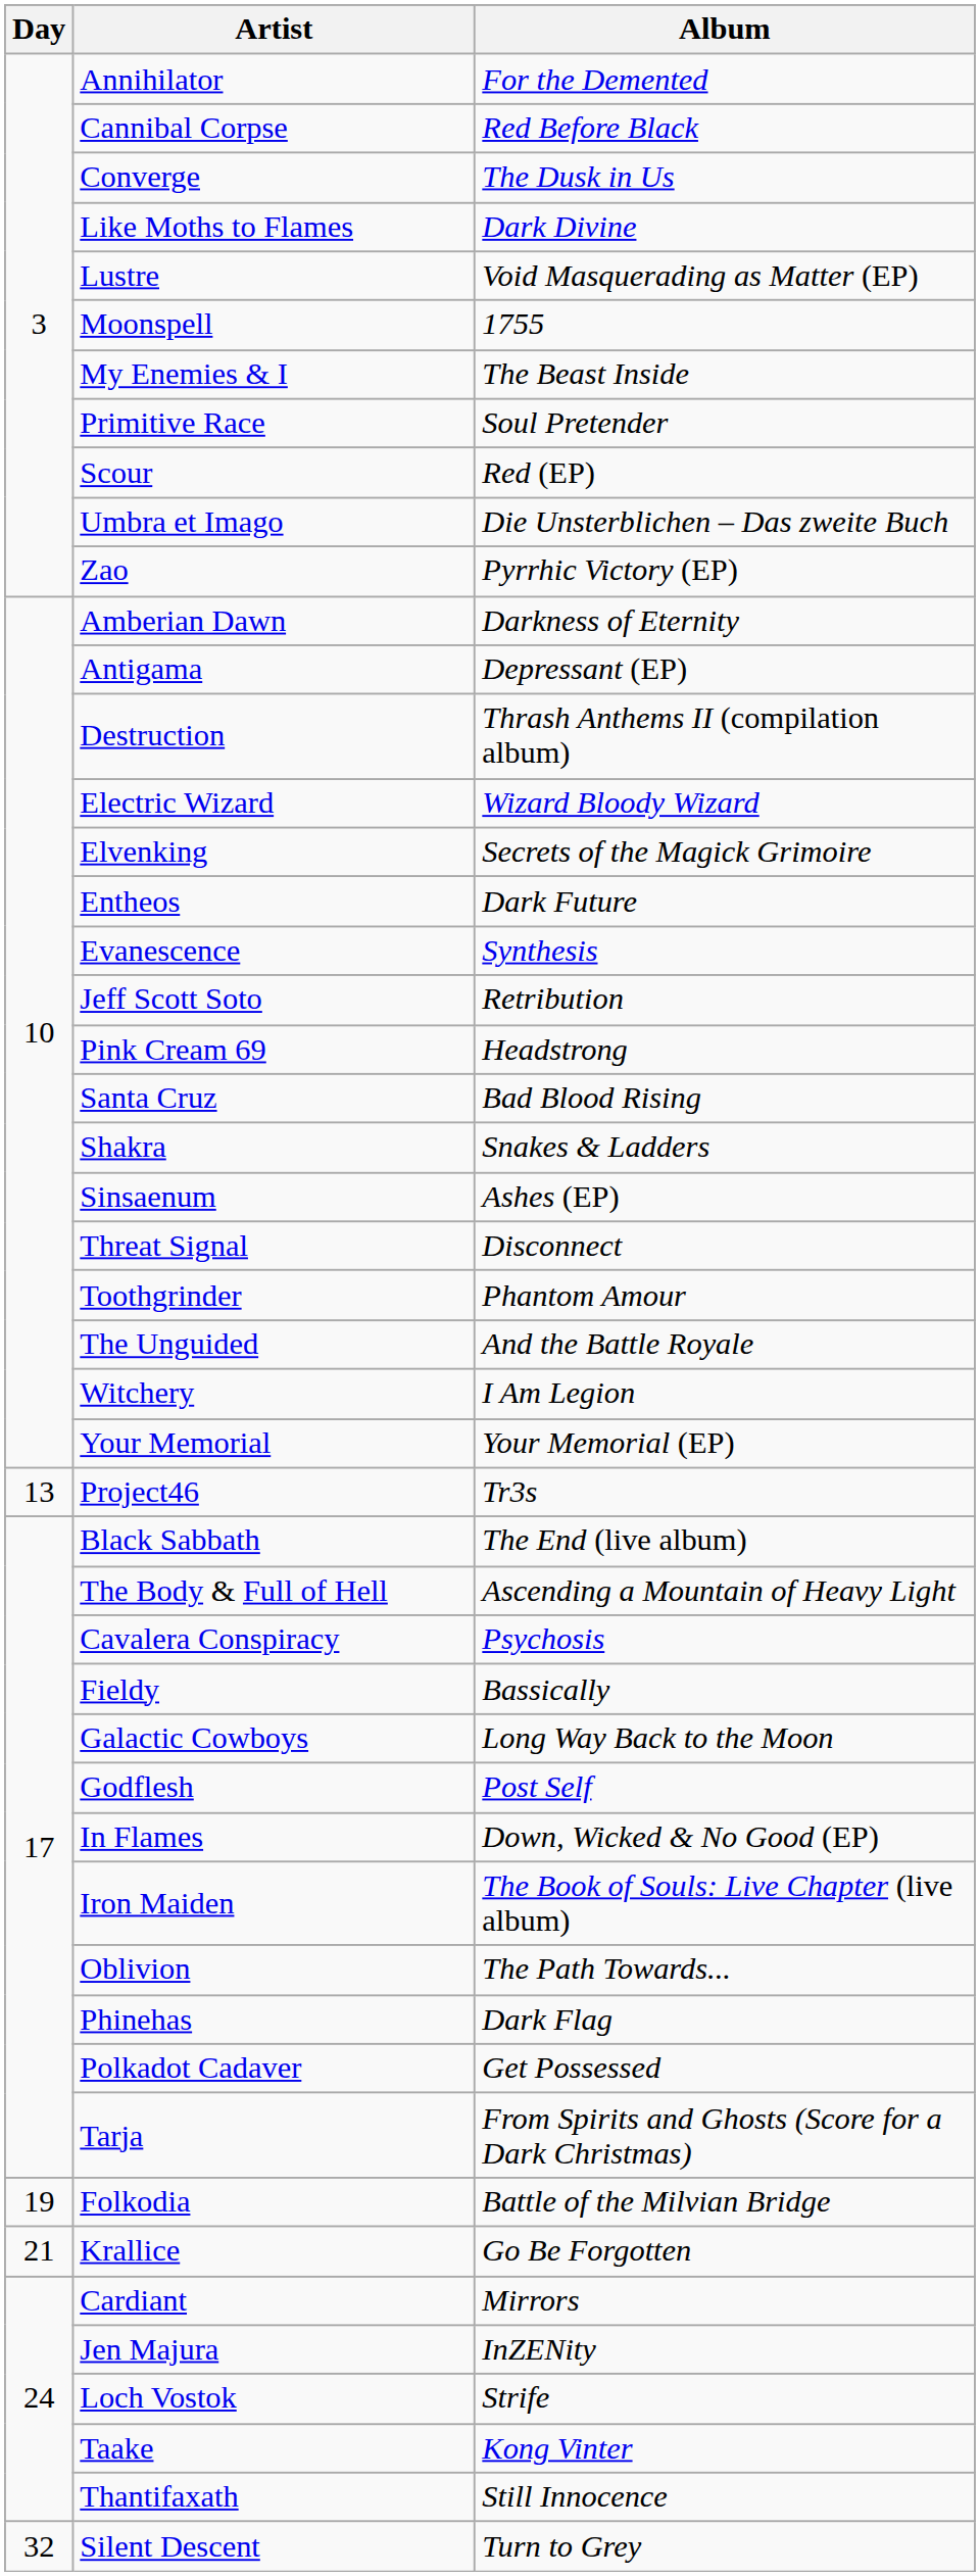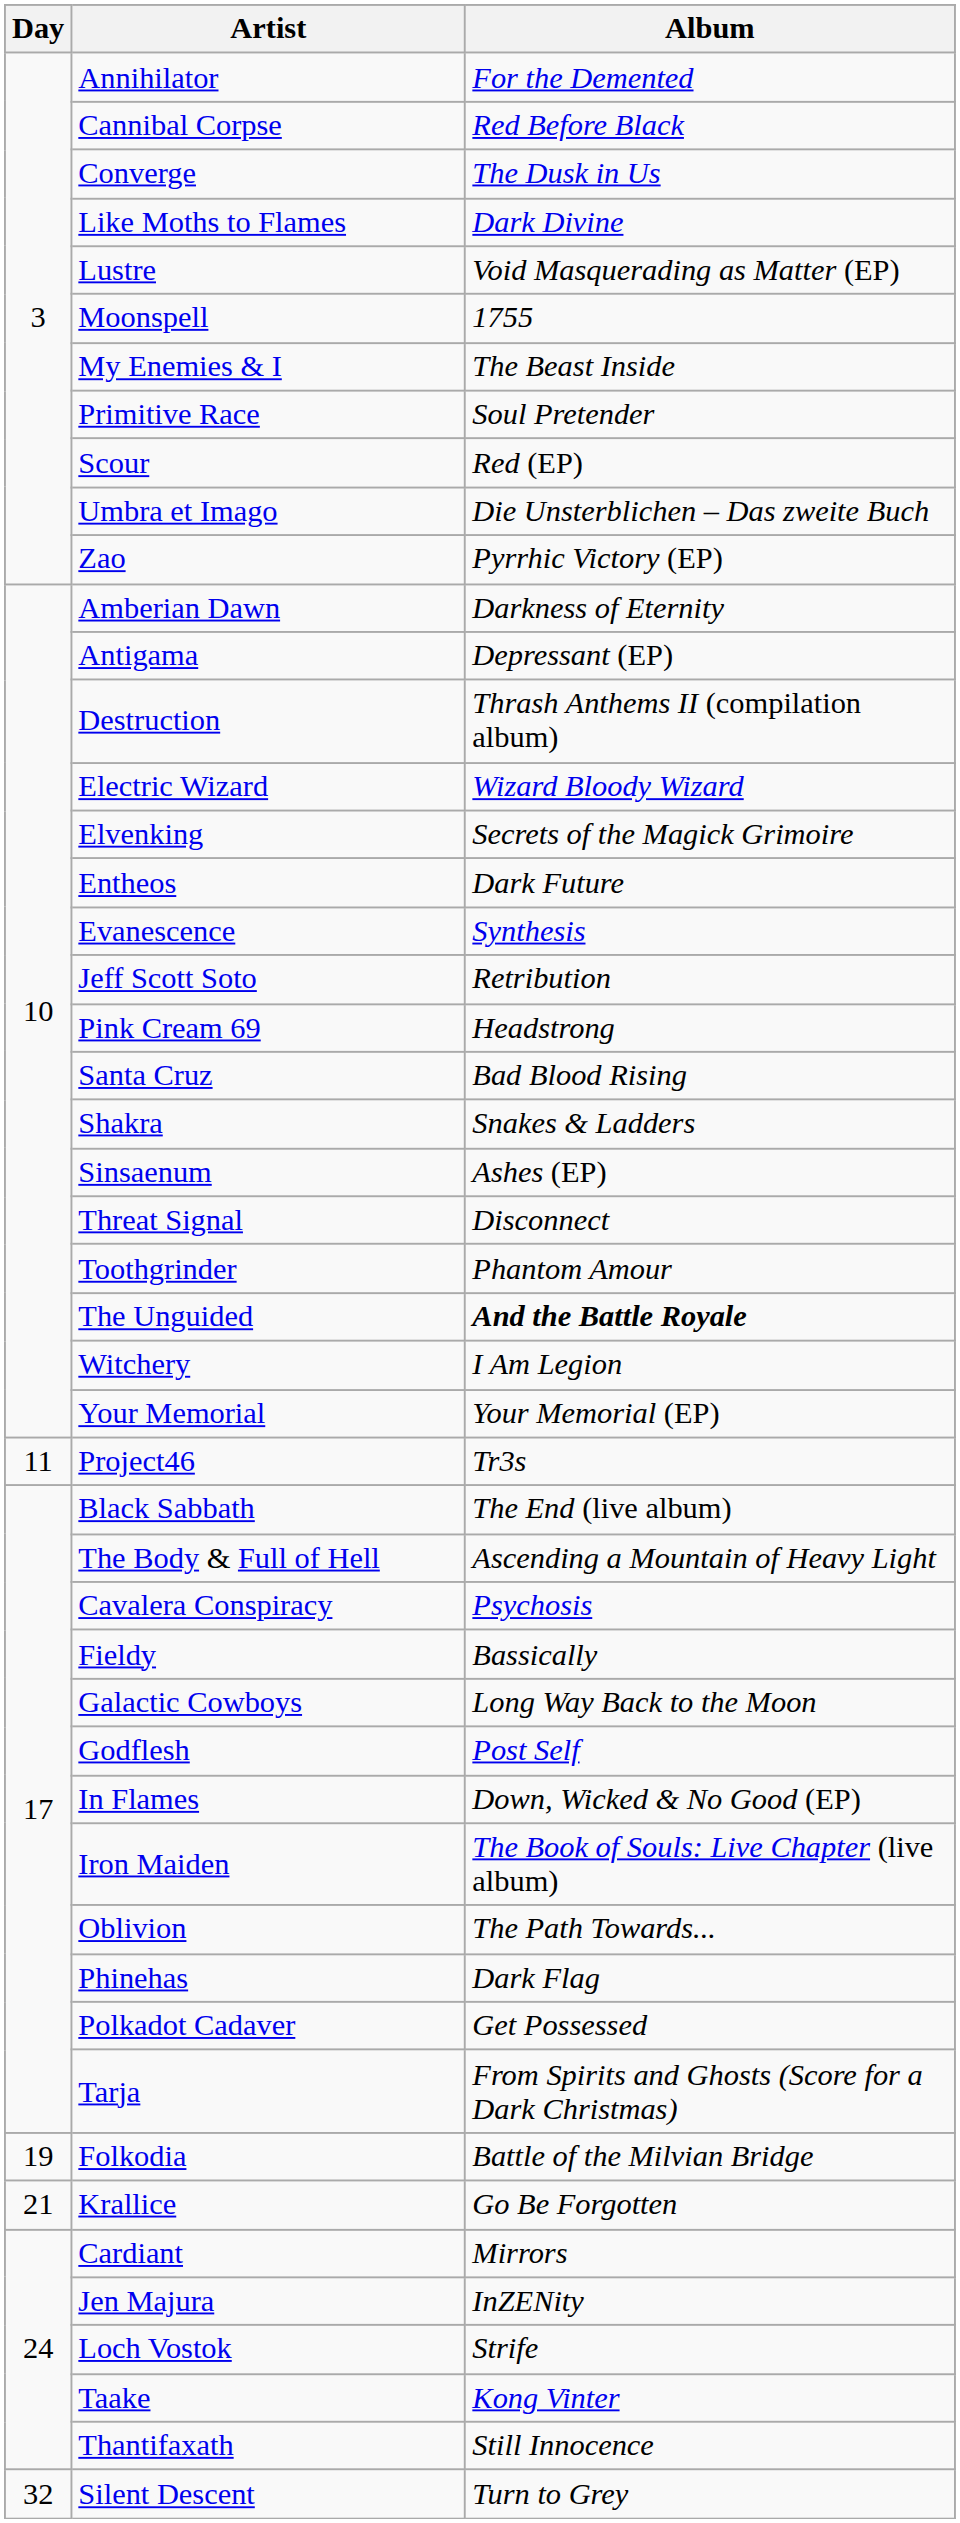 <table class="wikitable">
 <tr>
 <th style="width:20px;">Day</th>
 <th style="width:200px;">Artist</th>
 <th style="width:250px;">Album</th>
 </tr>
 <tr>
 <td style="text-align:center;" rowspan=11>3</td>
 <td><a href='#'>Annihilator</a></td>
 <td><em><a href='#'>For the Demented</a></em></td>
 </tr>
 <tr>
 <td><a href='#'>Cannibal Corpse</a></td>
 <td><em><a href='#'>Red Before Black</a></em></td>
 </tr>
 <tr>
 <td><a href='#'>Converge</a></td>
 <td><em><a href='#'>The Dusk in Us</a></em></td>
 </tr>
 <tr>
 <td><a href='#'>Like Moths to Flames</a></td>
 <td><em><a href='#'>Dark Divine</a></em></td>
 </tr>
 <tr>
 <td><a href='#'>Lustre</a></td>
 <td><em>Void Masquerading as Matter</em> (EP)</td>
 </tr>
 <tr>
 <td><a href='#'>Moonspell</a></td>
 <td><em>1755</em></td>
 </tr>
 <tr>
 <td><a href='#'>My Enemies & I</a></td>
 <td><em>The Beast Inside</em></td>
 </tr>
 <tr>
 <td><a href='#'>Primitive Race</a></td>
 <td><em>Soul Pretender</em></td>
 </tr>
 <tr>
 <td><a href='#'>Scour</a></td>
 <td><em>Red</em> (EP)</td>
 </tr>
 <tr>
 <td><a href='#'>Umbra et Imago</a></td>
 <td><em>Die Unsterblichen – Das zweite Buch</em></td>
 </tr>
 <tr>
 <td><a href='#'>Zao</a></td>
 <td><em>Pyrrhic Victory</em> (EP)</td>
 </tr>
 <tr>
 <td style="text-align:center;" rowspan=17>10</td>
 <td><a href='#'>Amberian Dawn</a></td>
 <td><em>Darkness of Eternity</em></td>
 </tr>
 <tr>
 <td><a href='#'>Antigama</a></td>
 <td><em>Depressant</em> (EP)</td>
 </tr>
 <tr>
 <td><a href='#'>Destruction</a></td>
 <td><em>Thrash Anthems II</em> (compilation album)</td>
 </tr>
 <tr>
 <td><a href='#'>Electric Wizard</a></td>
 <td><em><a href='#'>Wizard Bloody Wizard</a></em></td>
 </tr>
 <tr>
 <td><a href='#'>Elvenking</a></td>
 <td><em>Secrets of the Magick Grimoire</em></td>
 </tr>
 <tr>
 <td><a href='#'>Entheos</a></td>
 <td><em>Dark Future</em></td>
 </tr>
 <tr>
 <td><a href='#'>Evanescence</a></td>
 <td><em><a href='#'>Synthesis</a></em></td>
 </tr>
 <tr>
 <td><a href='#'>Jeff Scott Soto</a></td>
 <td><em>Retribution</em></td>
 </tr>
 <tr>
 <td><a href='#'>Pink Cream 69</a></td>
 <td><em>Headstrong</em></td>
 </tr>
 <tr>
 <td><a href='#'>Santa Cruz</a></td>
 <td><em>Bad Blood Rising</em></td>
 </tr>
 <tr>
 <td><a href='#'>Shakra</a></td>
 <td><em>Snakes & Ladders</em></td>
 </tr>
 <tr>
 <td><a href='#'>Sinsaenum</a></td>
 <td><em>Ashes</em> (EP)</td>
 </tr>
 <tr>
 <td><a href='#'>Threat Signal</a></td>
 <td><em>Disconnect</em></td>
 </tr>
 <tr>
 <td><a href='#'>Toothgrinder</a></td>
 <td><em>Phantom Amour</em></td>
 </tr>
 <tr>
 <td><a href='#'>The Unguided</a></td>
-<td><em>And the Battle Royale</em></td>
+<td><strong><em>And the Battle Royale</em></strong></td>
 </tr>
 <tr>
 <td><a href='#'>Witchery</a></td>
 <td><em>I Am Legion</em></td>
 </tr>
 <tr>
 <td><a href='#'>Your Memorial</a></td>
 <td><em>Your Memorial</em> (EP)</td>
 </tr>
 <tr>
-<td style="text-align:center;">13</td>
+<td style="text-align:center;">11</td>
 <td><a href='#'>Project46</a></td>
 <td><em>Tr3s</em></td>
 </tr>
 <tr>
 <td style="text-align:center;" rowspan=12>17</td>
 <td><a href='#'>Black Sabbath</a></td>
 <td><em>The End</em> (live album)</td>
 </tr>
 <tr>
 <td><a href='#'>The Body</a> & <a href='#'>Full of Hell</a></td>
 <td><em>Ascending a Mountain of Heavy Light</em></td>
 </tr>
 <tr>
 <td><a href='#'>Cavalera Conspiracy</a></td>
 <td><em><a href='#'>Psychosis</a></em></td>
 </tr>
 <tr>
 <td><a href='#'>Fieldy</a></td>
 <td><em>Bassically</em></td>
 </tr>
 <tr>
 <td><a href='#'>Galactic Cowboys</a></td>
 <td><em>Long Way Back to the Moon</em></td>
 </tr>
 <tr>
 <td><a href='#'>Godflesh</a></td>
 <td><em><a href='#'>Post Self</a></em></td>
 </tr>
 <tr>
 <td><a href='#'>In Flames</a></td>
 <td><em>Down, Wicked & No Good</em> (EP)</td>
 </tr>
 <tr>
 <td><a href='#'>Iron Maiden</a></td>
 <td><em><a href='#'>The Book of Souls: Live Chapter</a></em> (live album)</td>
 </tr>
 <tr>
 <td><a href='#'>Oblivion</a></td>
 <td><em>The Path Towards...</em></td>
 </tr>
 <tr>
 <td><a href='#'>Phinehas</a></td>
 <td><em>Dark Flag</em></td>
 </tr>
 <tr>
 <td><a href='#'>Polkadot Cadaver</a></td>
 <td><em>Get Possessed</em></td>
 </tr>
 <tr>
 <td><a href='#'>Tarja</a></td>
 <td><em>From Spirits and Ghosts (Score for a Dark Christmas)</em></td>
 </tr>
 <tr>
 <td style="text-align:center;">19</td>
 <td><a href='#'>Folkodia</a></td>
 <td><em>Battle of the Milvian Bridge</em></td>
 </tr>
 <tr>
 <td style="text-align:center;">21</td>
 <td><a href='#'>Krallice</a></td>
 <td><em>Go Be Forgotten</em></td>
 </tr>
 <tr>
 <td style="text-align:center;" rowspan=5>24</td>
 <td><a href='#'>Cardiant</a></td>
 <td><em>Mirrors</em></td>
 </tr>
 <tr>
 <td><a href='#'>Jen Majura</a></td>
 <td><em>InZENity</em></td>
 </tr>
 <tr>
 <td><a href='#'>Loch Vostok</a></td>
 <td><em>Strife</em></td>
 </tr>
 <tr>
 <td><a href='#'>Taake</a></td>
 <td><em><a href='#'>Kong Vinter</a></em></td>
 </tr>
 <tr>
 <td><a href='#'>Thantifaxath</a></td>
 <td><em>Still Innocence</em></td>
 </tr>
 <tr>
 <td style="text-align:center;">32</td>
 <td><a href='#'>Silent Descent</a></td>
 <td><em>Turn to Grey</em></td>
 </tr>
 </table>
